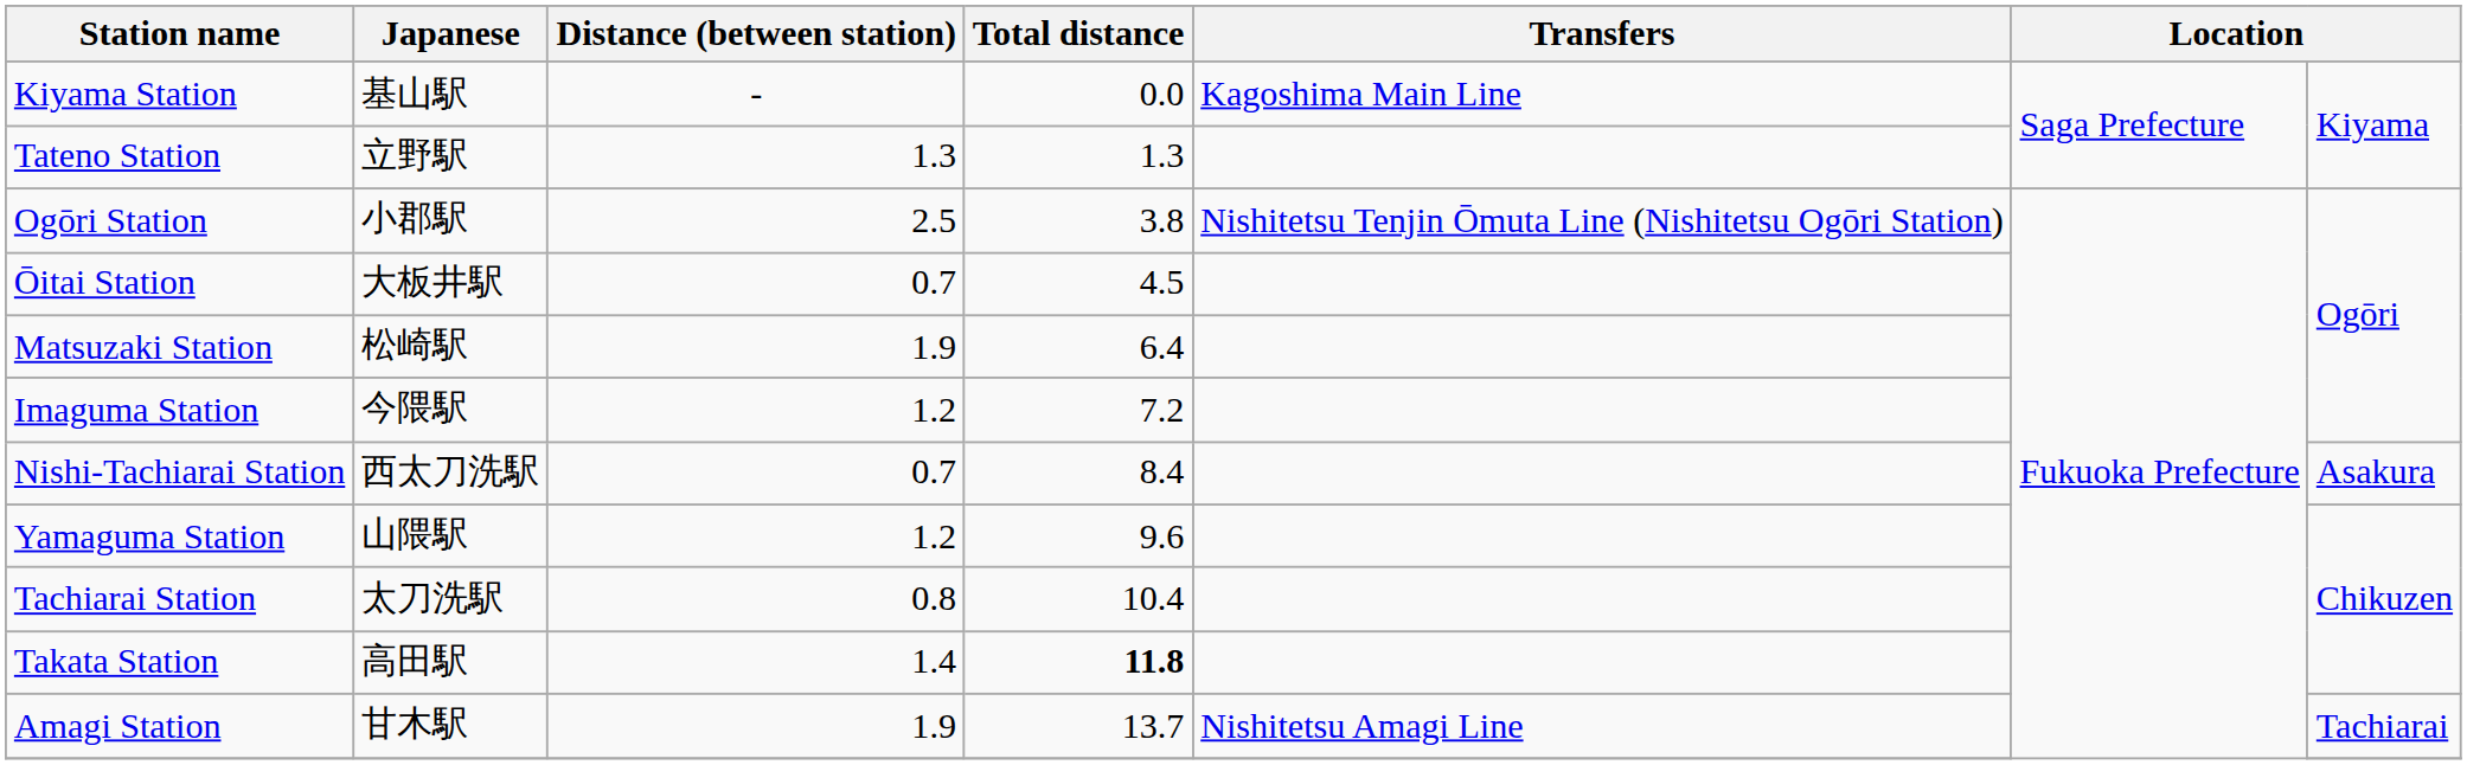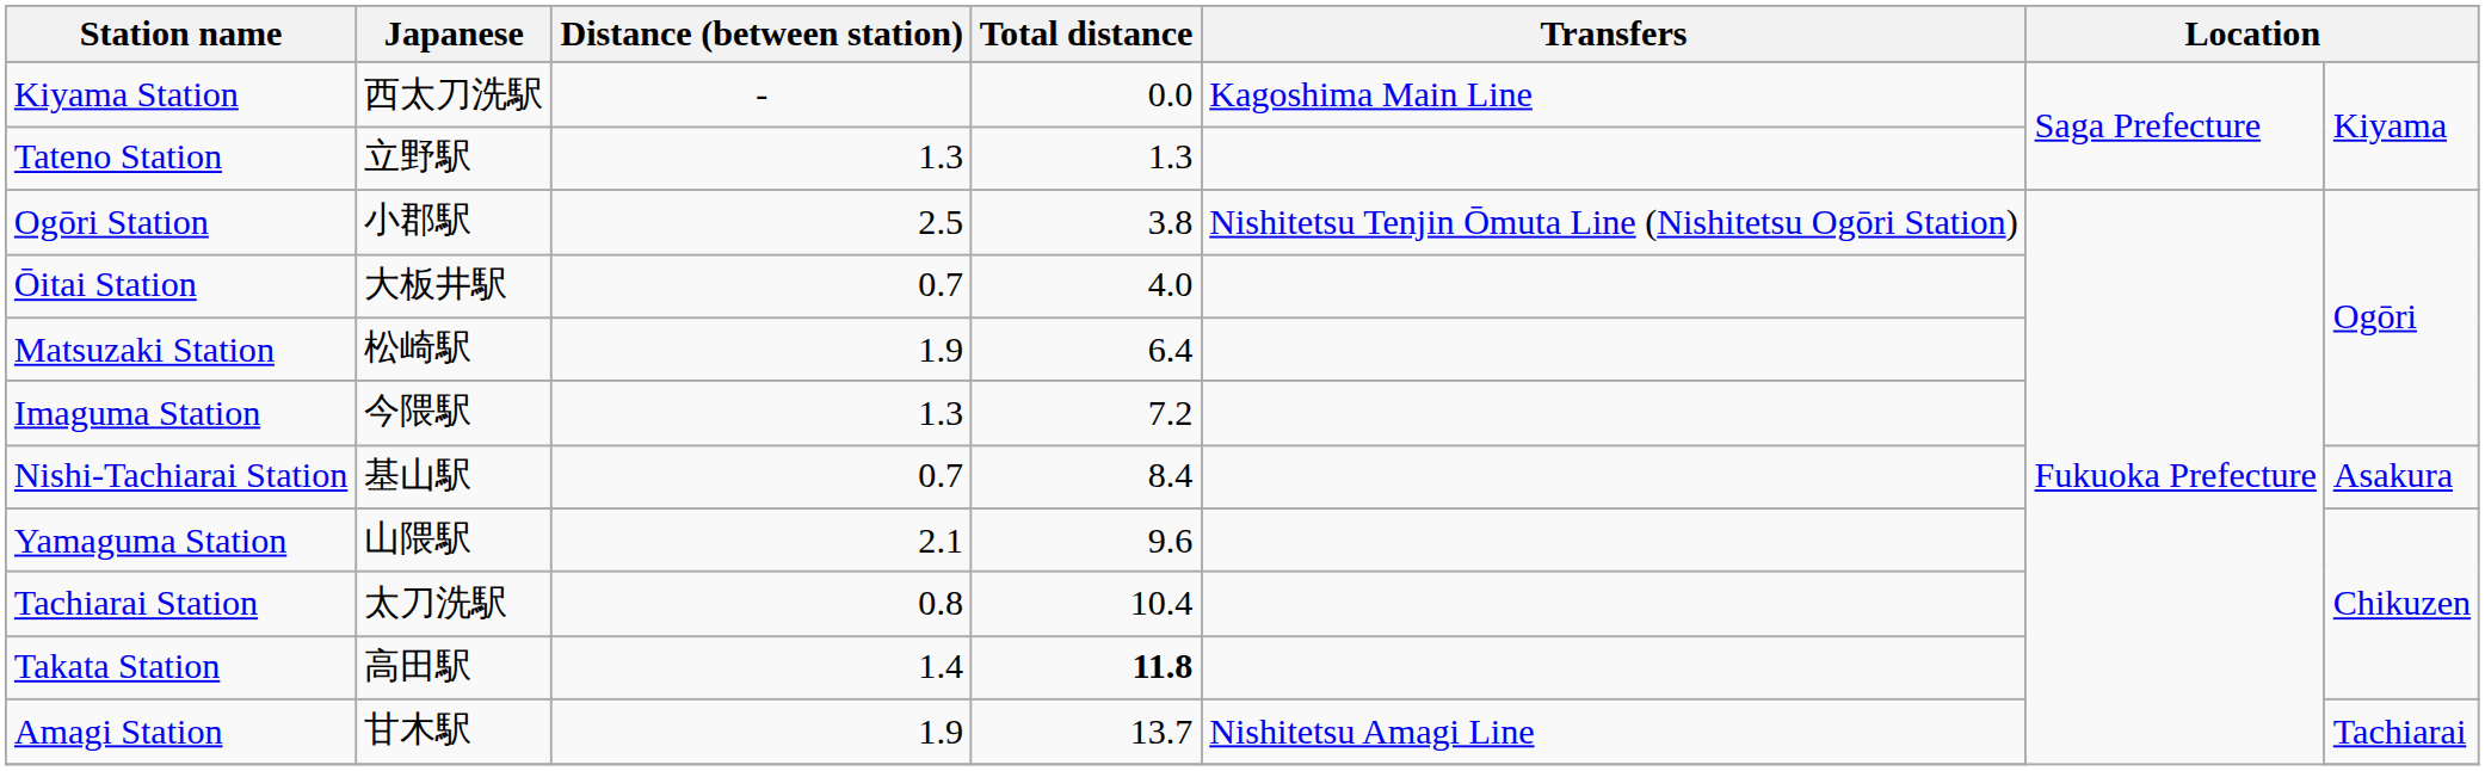 <table class="wikitable">
 <tr>
 <th>Station name</th>
 <th>Japanese</th>
 <th>Distance (between station)</th>
 <th>Total distance</th>
 <th>Transfers</th>
 <th colspan="2">Location</th>
 </tr>
 <tr>
 <td><a href='#'>Kiyama Station</a></td>
-<td>基山駅</td>
+<td>西太刀洗駅</td>
 <td style="text-align:center;">-</td>
 <td style="text-align:right;">0.0</td>
 <td><a href='#'>Kagoshima Main Line</a></td>
 <td rowspan="2"><a href='#'>Saga Prefecture</a></td>
 <td rowspan="2"><a href='#'>Kiyama</a></td>
 </tr>
 <tr>
 <td><a href='#'>Tateno Station</a></td>
 <td>立野駅</td>
 <td style="text-align:right;">1.3</td>
 <td style="text-align:right;">1.3</td>
 <td> </td>
 </tr>
 <tr>
 <td><a href='#'>Ogōri Station</a></td>
 <td>小郡駅</td>
 <td style="text-align:right;">2.5</td>
 <td style="text-align:right;">3.8</td>
 <td><a href='#'>Nishitetsu Tenjin Ōmuta Line</a> (<a href='#'>Nishitetsu Ogōri Station</a>)</td>
 <td rowspan="19"><a href='#'>Fukuoka Prefecture</a></td>
 <td rowspan="4"><a href='#'>Ogōri</a></td>
 </tr>
 <tr>
 <td><a href='#'>Ōitai Station</a></td>
 <td>大板井駅</td>
 <td style="text-align:right;">0.7</td>
-<td style="text-align:right;">4.5</td>
+<td style="text-align:right;">4.0</td>
 <td> </td>
 </tr>
 <tr>
 <td><a href='#'>Matsuzaki Station</a></td>
 <td>松崎駅</td>
 <td style="text-align:right;">1.9</td>
 <td style="text-align:right;">6.4</td>
 <td> </td>
 </tr>
 <tr>
 <td><a href='#'>Imaguma Station</a></td>
 <td>今隈駅</td>
-<td style="text-align:right;">1.2</td>
+<td style="text-align:right;">1.3</td>
 <td style="text-align:right;">7.2</td>
 <td> </td>
 </tr>
 <tr>
 <td><a href='#'>Nishi-Tachiarai Station</a></td>
-<td>西太刀洗駅</td>
+<td>基山駅</td>
 <td style="text-align:right;">0.7</td>
 <td style="text-align:right;">8.4</td>
 <td> </td>
 <td><a href='#'>Asakura</a></td>
 </tr>
 <tr>
 <td><a href='#'>Yamaguma Station</a></td>
 <td>山隈駅</td>
-<td style="text-align:right;">1.2</td>
+<td style="text-align:right;">2.1</td>
 <td style="text-align:right;">9.6</td>
 <td> </td>
 <td rowspan="3"><a href='#'>Chikuzen</a></td>
 </tr>
 <tr>
 <td><a href='#'>Tachiarai Station</a></td>
 <td>太刀洗駅</td>
 <td style="text-align:right;">0.8</td>
 <td style="text-align:right;">10.4</td>
 <td> </td>
 </tr>
 <tr>
 <td><a href='#'>Takata Station</a></td>
 <td>高田駅</td>
 <td style="text-align:right;">1.4</td>
 <td style="text-align:right;"><strong>11.8</strong></td>
 <td> </td>
 </tr>
 <tr>
 <td><a href='#'>Amagi Station</a></td>
 <td>甘木駅</td>
 <td style="text-align:right;">1.9</td>
 <td style="text-align:right;">13.7</td>
 <td><a href='#'>Nishitetsu Amagi Line</a></td>
 <td><a href='#'>Tachiarai</a></td>
 </tr>
 <tr>
 </tr>
 </table>
